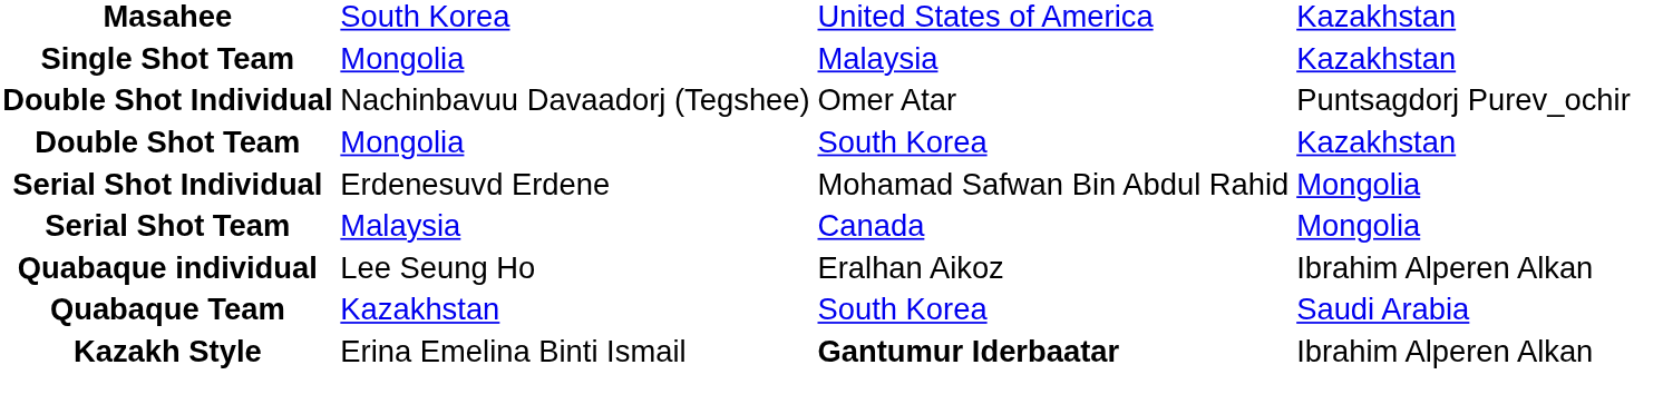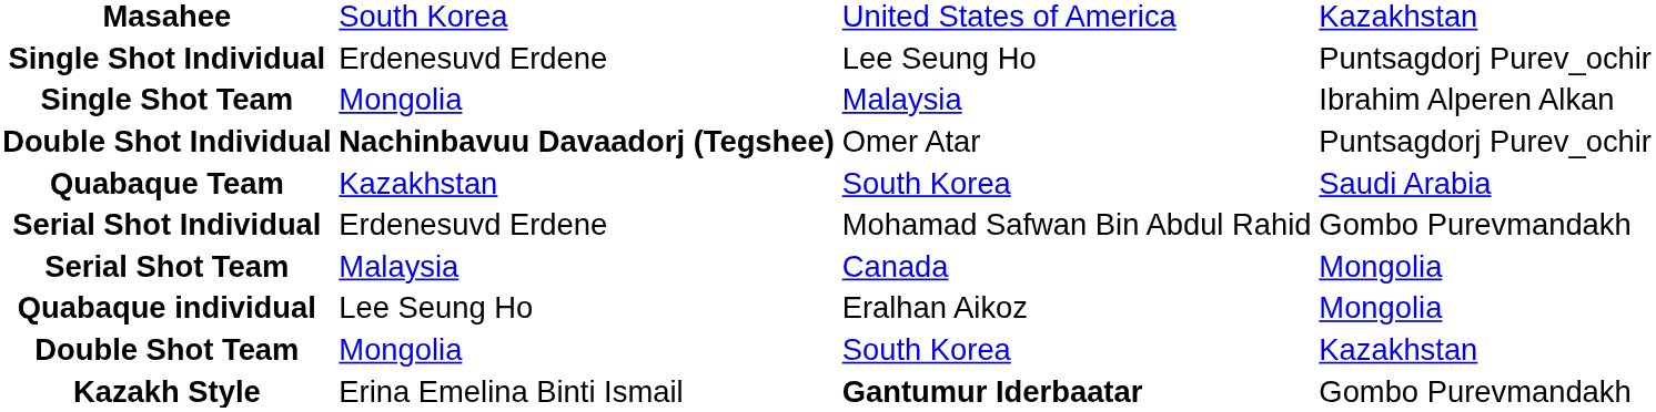 <table>
 <tr>
 <th scope=row rowspan=1>Masahee</th>
 <td rowspan=1> <a href='#'>South Korea</a></td>
 <td rowspan=1> <a href='#'>United States of America</a></td>
 <td rowspan=1> <a href='#'>Kazakhstan</a></td>
 </tr>
 <tr>
+<th scope=row rowspan=1>Single Shot Individual</th>
+<td rowspan=1> Erdenesuvd Erdene</td>
+<td rowspan=1> Lee Seung Ho</td>
+<td rowspan=1> Puntsagdorj Purev_ochir</td>
+</tr>
+<tr>
 <th scope=row rowspan=1>Single Shot Team</th>
 <td rowspan=1> <a href='#'>Mongolia</a></td>
 <td rowspan=1> <a href='#'>Malaysia</a></td>
-<td rowspan=1> <a href='#'>Kazakhstan</a></td>
+<td rowspan=1> Ibrahim Alperen Alkan</td>
 </tr>
 <tr>
 <th scope=row rowspan=1>Double Shot Individual</th>
-<td rowspan=1> Nachinbavuu Davaadorj (Tegshee)</td>
+<td rowspan=1><strong> Nachinbavuu Davaadorj (Tegshee)</strong></td>
 <td rowspan=1> Omer Atar</td>
 <td rowspan=1> Puntsagdorj Purev_ochir</td>
 </tr>
 <tr>
-<th scope=row rowspan=1>Double Shot Team</th>
-<td rowspan=1> <a href='#'>Mongolia</a></td>
+<th scope=row rowspan=1>Quabaque Team</th>
+<td rowspan=1> <a href='#'>Kazakhstan</a></td>
 <td rowspan=1> <a href='#'>South Korea</a></td>
-<td rowspan=1> <a href='#'>Kazakhstan</a></td>
+<td rowspan=1> <a href='#'>Saudi Arabia</a></td>
 </tr>
 <tr>
 <th scope=row rowspan=1>Serial Shot Individual</th>
 <td rowspan=1> Erdenesuvd Erdene</td>
 <td rowspan=1> Mohamad Safwan Bin Abdul Rahid</td>
-<td rowspan=1> <a href='#'>Mongolia</a></td>
+<td rowspan=1> Gombo Purevmandakh</td>
 </tr>
 <tr>
 <th scope=row rowspan=1>Serial Shot Team</th>
 <td rowspan=1> <a href='#'>Malaysia</a></td>
 <td rowspan=1> <a href='#'>Canada</a></td>
 <td rowspan=1> <a href='#'>Mongolia</a></td>
 </tr>
 <tr>
 <th scope=row rowspan=1>Quabaque individual</th>
 <td rowspan=1> Lee Seung Ho</td>
 <td rowspan=1> Eralhan Aikoz</td>
-<td rowspan=1> Ibrahim Alperen Alkan</td>
+<td rowspan=1> <a href='#'>Mongolia</a></td>
 </tr>
 <tr>
-<th scope=row rowspan=1>Quabaque Team</th>
+<th scope=row rowspan=1>Double Shot Team</th>
+<td rowspan=1> <a href='#'>Mongolia</a></td>
+<td rowspan=1> <a href='#'>South Korea</a></td>
 <td rowspan=1> <a href='#'>Kazakhstan</a></td>
-<td rowspan=1> <a href='#'>South Korea</a></td>
-<td rowspan=1> <a href='#'>Saudi Arabia</a></td>
 </tr>
 <tr>
 <th scope=row rowspan=1>Kazakh Style</th>
 <td rowspan=1> Erina Emelina Binti Ismail</td>
 <td rowspan=1><strong> Gantumur Iderbaatar</strong></td>
-<td rowspan=1> Ibrahim Alperen Alkan</td>
+<td rowspan=1> Gombo Purevmandakh</td>
 </tr>
 </table>
